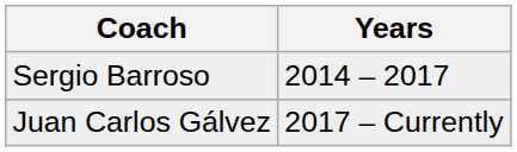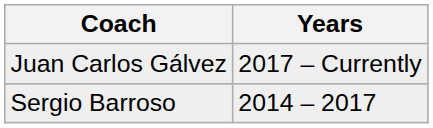 <table class="wikitable">
 <tr>
 <th>Coach</th>
 <th>Years</th>
 </tr>
 <tr bgcolor=EFEFEF>
+<td> Juan Carlos Gálvez</td>
+<td>2017 – Currently</td>
+</tr>
+<tr bgcolor=EFEFEF>
 <td> Sergio Barroso</td>
 <td>2014 – 2017</td>
 </tr>
-<tr bgcolor=EFEFEF>
-<td> Juan Carlos Gálvez</td>
-<td>2017 – Currently</td>
-</tr>
 </table>
